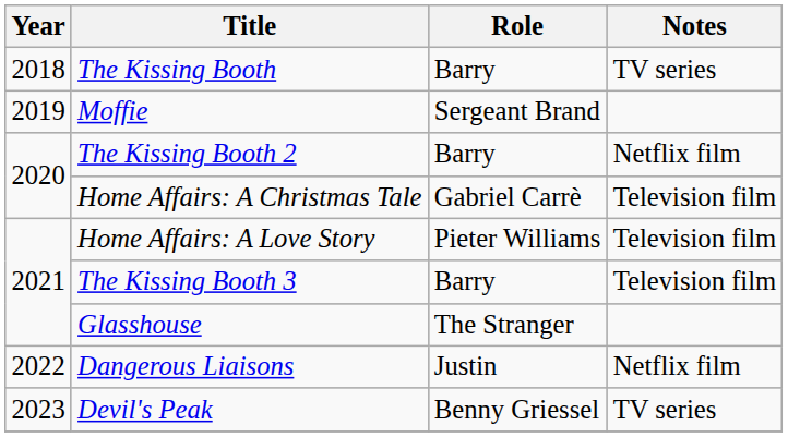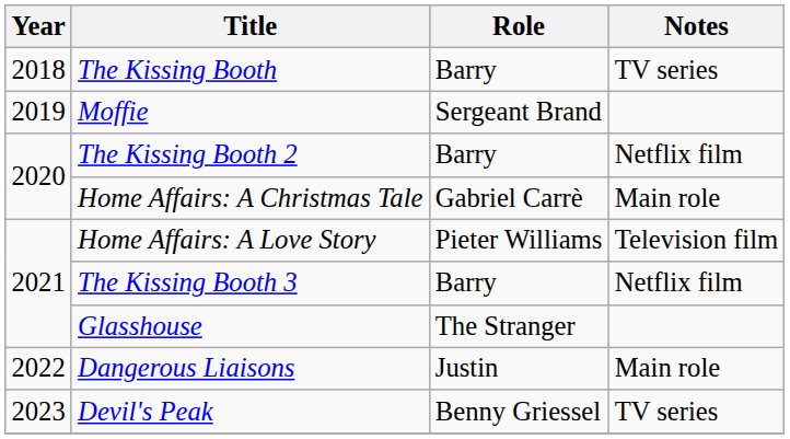 <table class="wikitable unsortable">
 <tr>
 <th>Year</th>
 <th>Title</th>
 <th>Role</th>
 <th>Notes</th>
 </tr>
 <tr>
 <td>2018</td>
 <td><em><a href='#'>The Kissing Booth</a></em></td>
 <td>Barry</td>
 <td>TV series</td>
 </tr>
 <tr>
 <td>2019</td>
 <td><em><a href='#'>Moffie</a></em></td>
 <td>Sergeant Brand</td>
 <td></td>
 </tr>
 <tr>
 <td rowspan="2">2020</td>
 <td><em><a href='#'>The Kissing Booth 2</a></em></td>
 <td>Barry</td>
 <td>Netflix film</td>
 </tr>
 <tr>
 <td><em>Home Affairs: A Christmas Tale</em></td>
 <td>Gabriel Carrè</td>
-<td>Television film</td>
+<td>Main role</td>
 </tr>
 <tr>
 <td rowspan="3">2021</td>
 <td><em>Home Affairs: A Love Story</em></td>
 <td>Pieter Williams</td>
 <td>Television film</td>
 </tr>
 <tr>
 <td><em><a href='#'>The Kissing Booth 3</a></em></td>
 <td>Barry</td>
-<td>Television film</td>
+<td>Netflix film</td>
 </tr>
 <tr>
 <td><em><a href='#'>Glasshouse</a></em></td>
 <td>The Stranger</td>
 <td></td>
 </tr>
 <tr>
 <td>2022</td>
 <td><em><a href='#'>Dangerous Liaisons</a></em></td>
 <td>Justin</td>
-<td>Netflix film</td>
+<td>Main role</td>
 </tr>
 <tr>
 <td>2023</td>
 <td><em><a href='#'>Devil's Peak</a></em></td>
 <td>Benny Griessel</td>
 <td>TV series</td>
 </tr>
 <tr>
 </tr>
 </table>
